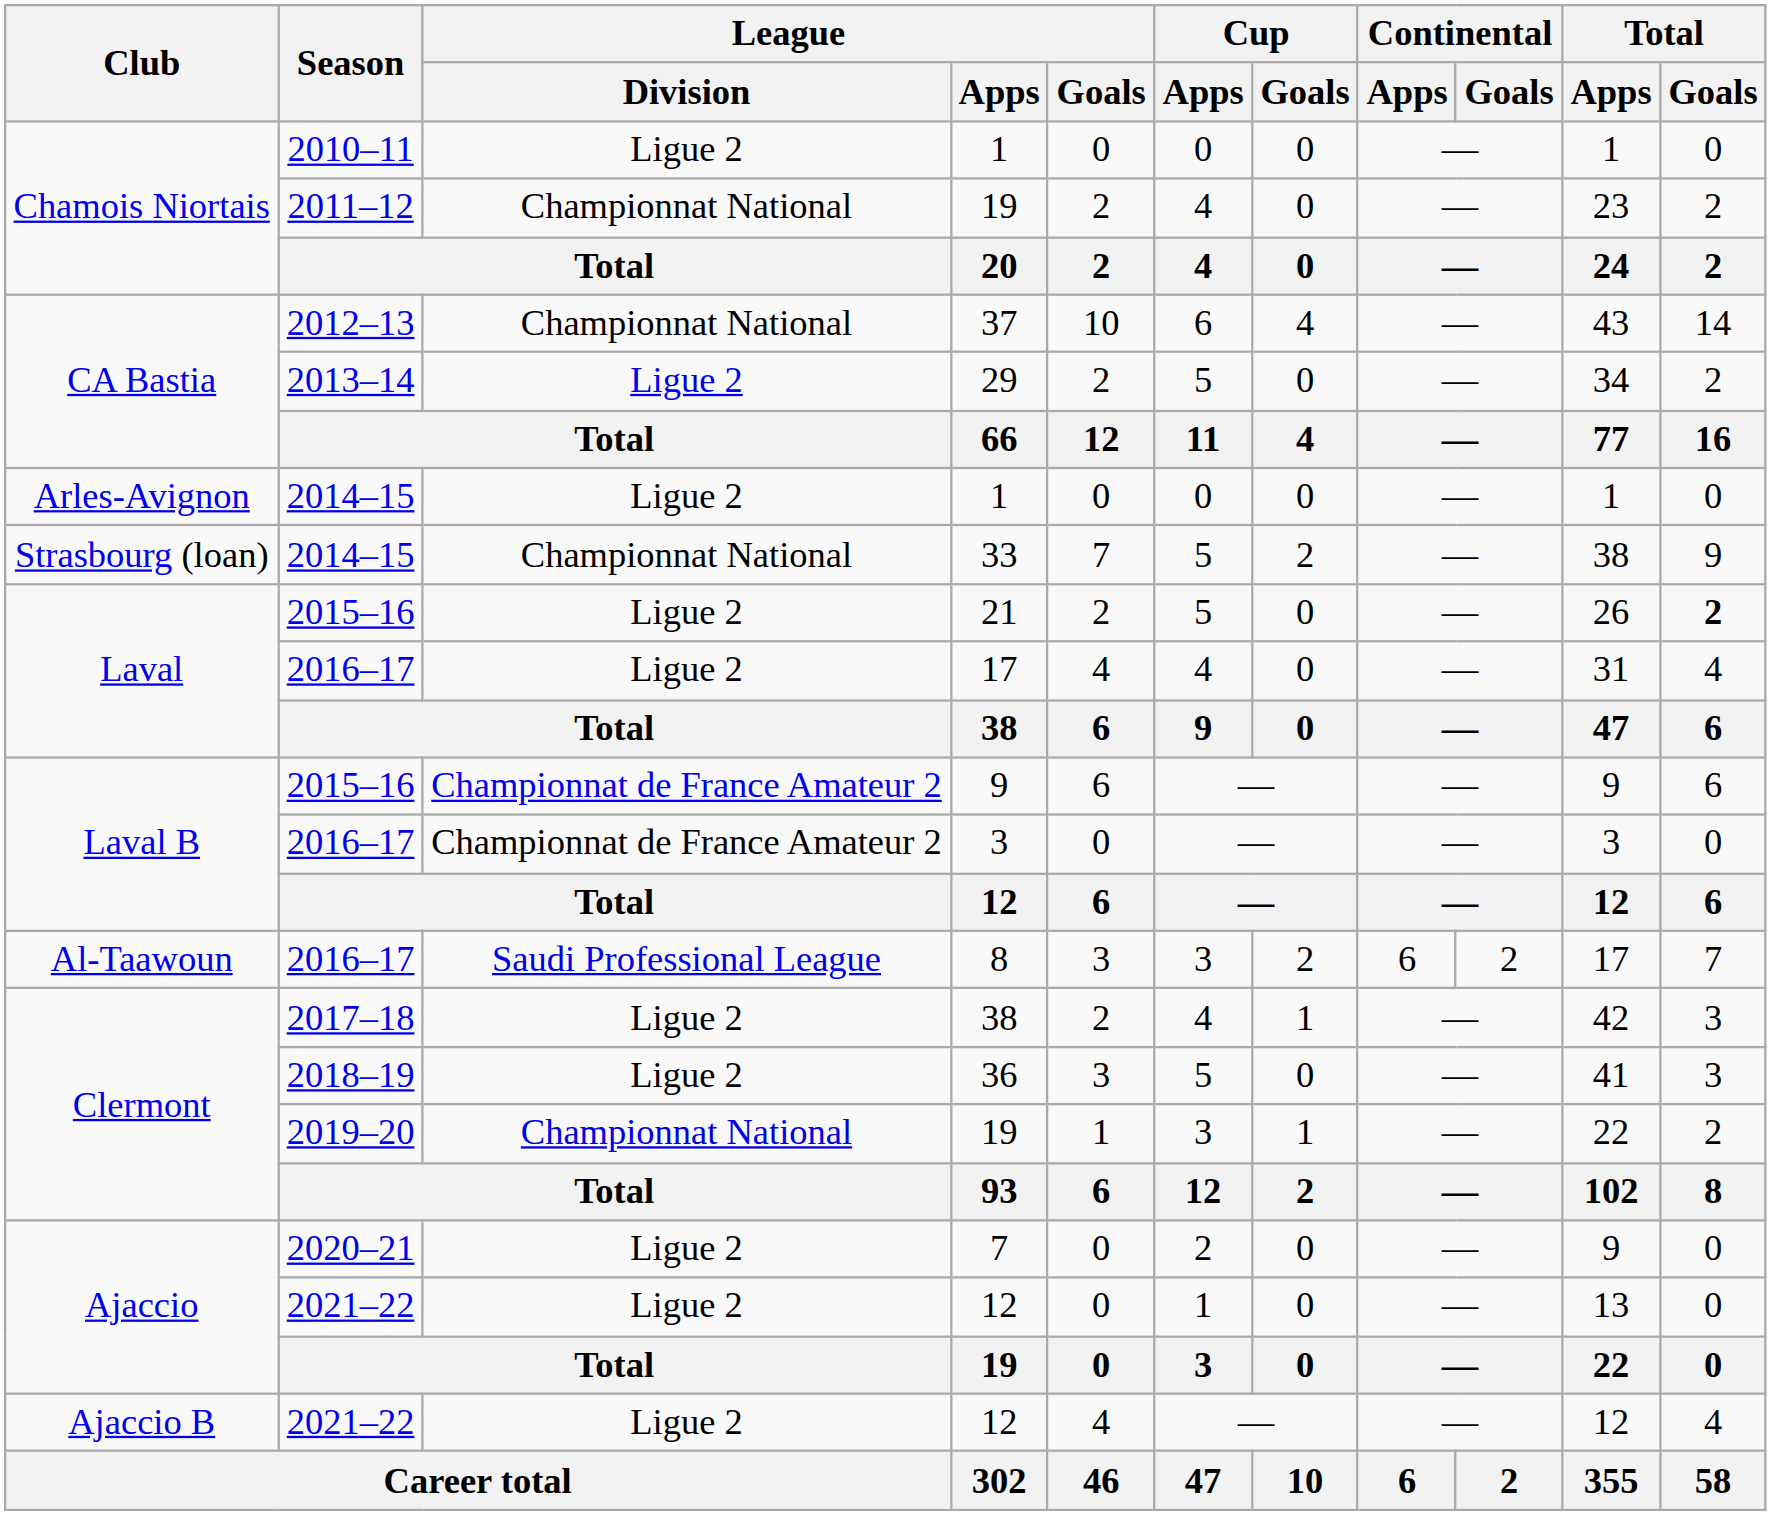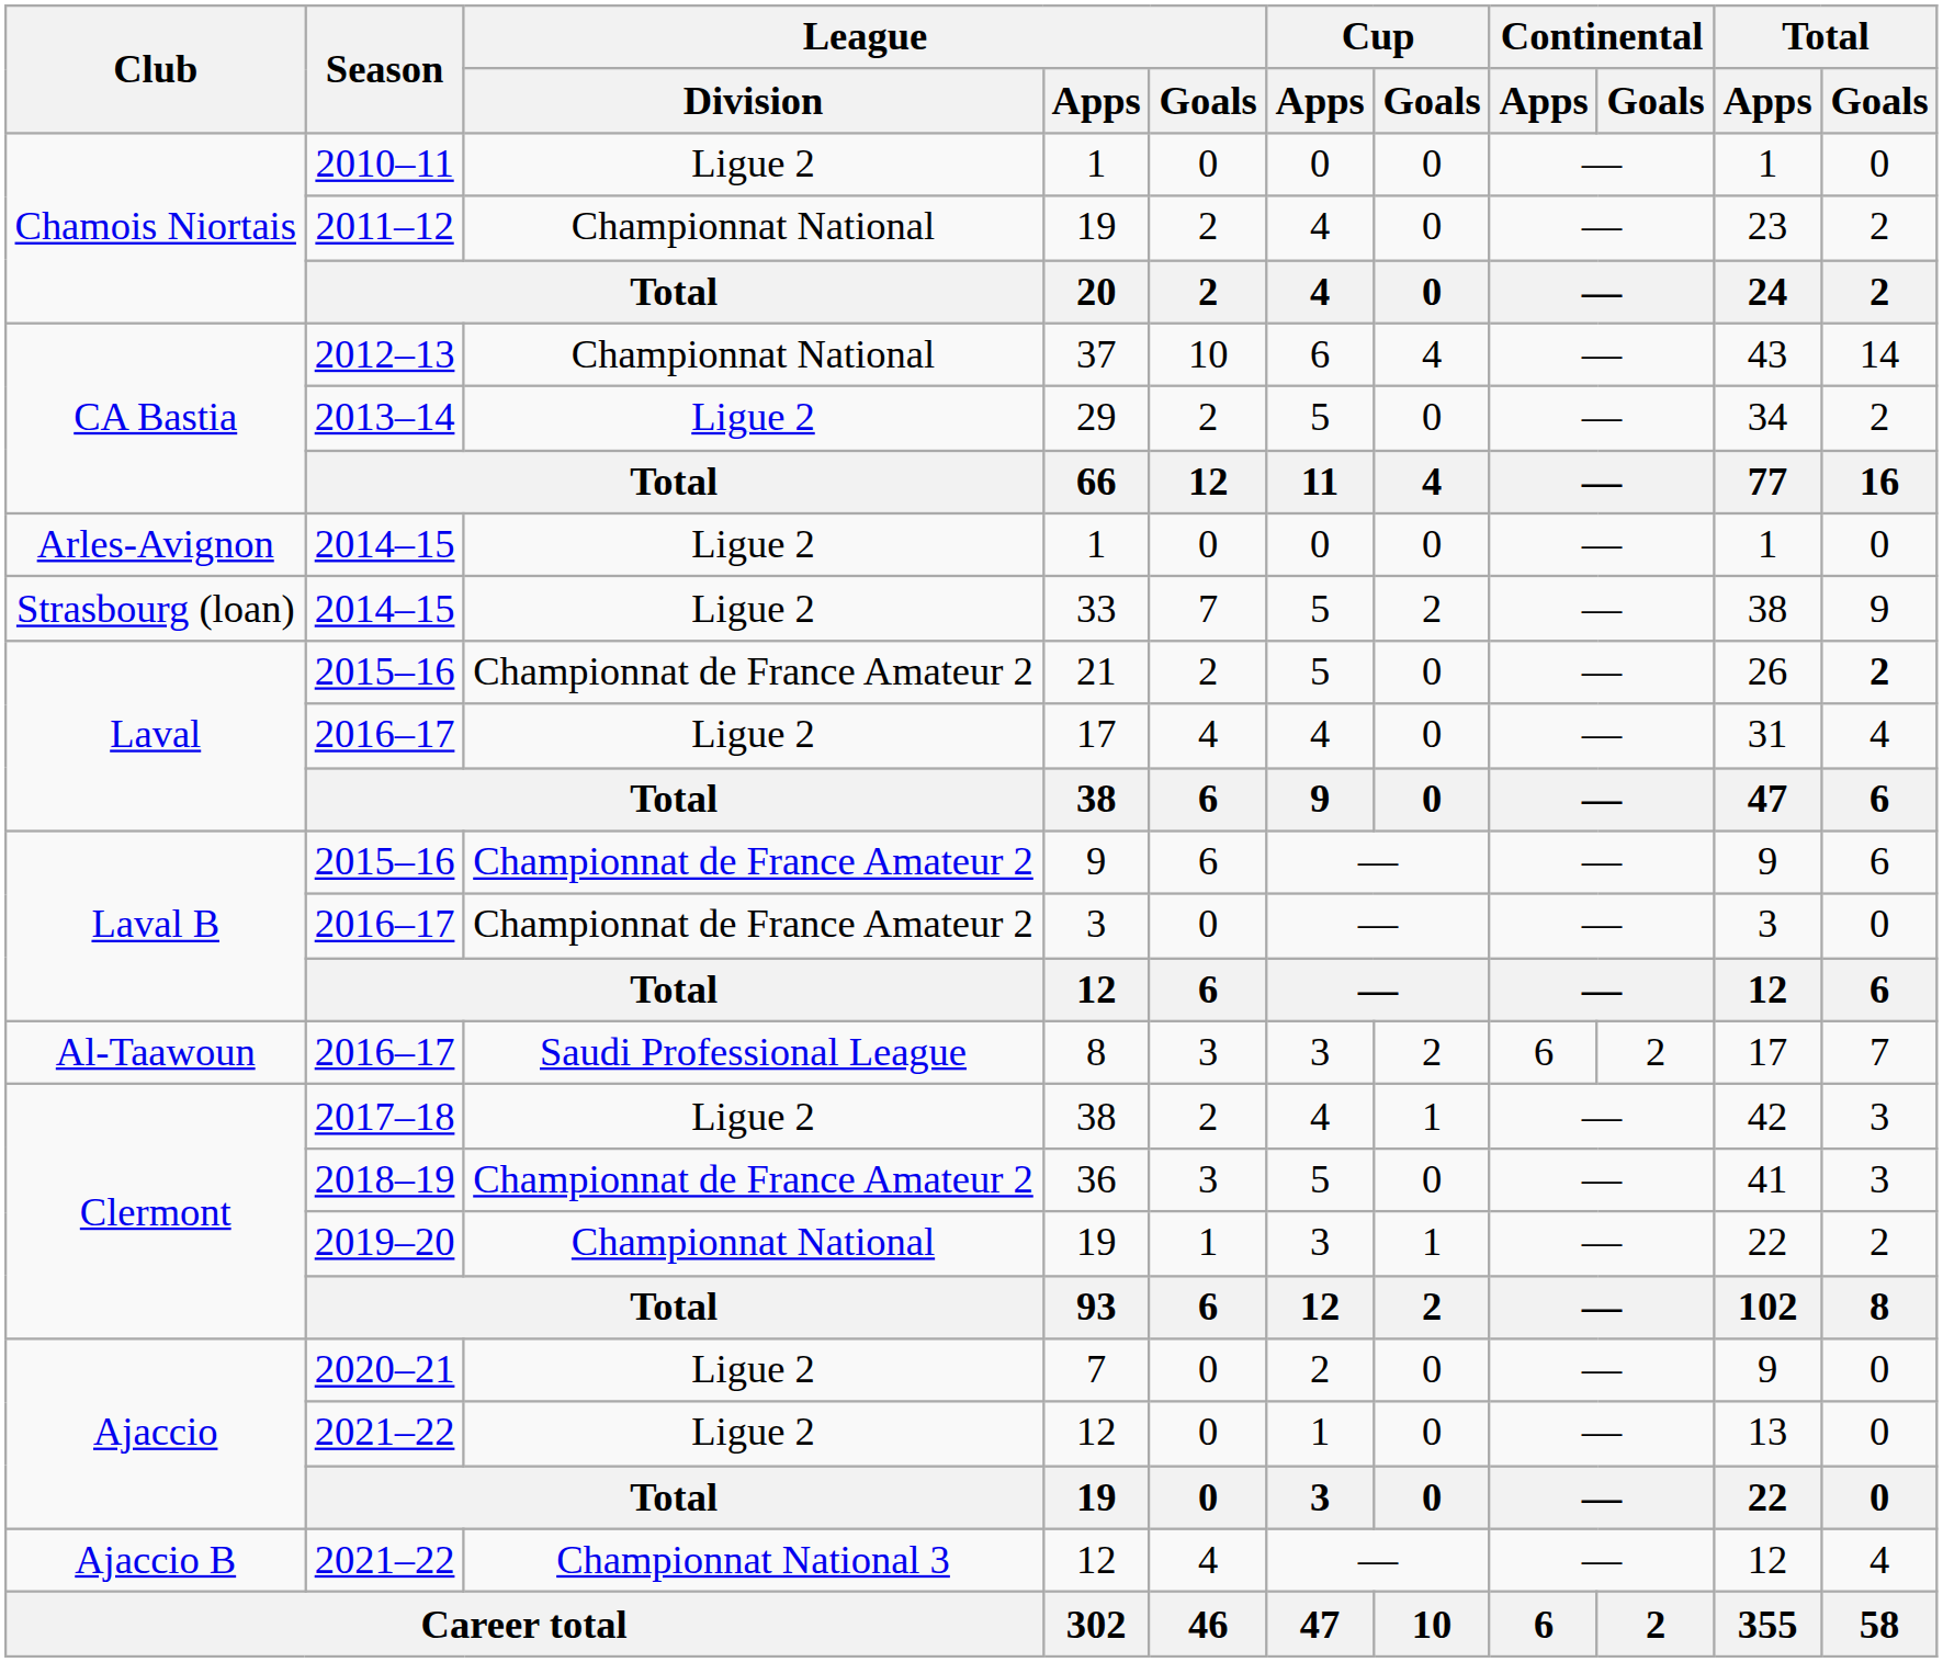 <table class="wikitable" style="text-align: center;">
 <tr>
 <th rowspan="2">Club</th>
 <th rowspan="2">Season</th>
 <th colspan="3">League</th>
 <th colspan="2">Cup</th>
 <th colspan="2">Continental</th>
 <th colspan="2">Total</th>
 </tr>
 <tr>
 <th>Division</th>
 <th>Apps</th>
 <th>Goals</th>
 <th>Apps</th>
 <th>Goals</th>
 <th>Apps</th>
 <th>Goals</th>
 <th>Apps</th>
 <th>Goals</th>
 </tr>
 <tr>
 <td rowspan="3"><a href='#'>Chamois Niortais</a></td>
 <td><a href='#'>2010–11</a></td>
 <td>Ligue 2</td>
 <td>1</td>
 <td>0</td>
 <td>0</td>
 <td>0</td>
 <td colspan="2">—</td>
 <td>1</td>
 <td>0</td>
 </tr>
 <tr>
 <td><a href='#'>2011–12</a></td>
 <td>Championnat National</td>
 <td>19</td>
 <td>2</td>
 <td>4</td>
 <td>0</td>
 <td colspan="2">—</td>
 <td>23</td>
 <td>2</td>
 </tr>
 <tr>
 <th colspan="2">Total</th>
 <th>20</th>
 <th>2</th>
 <th>4</th>
 <th>0</th>
 <th colspan="2">—</th>
 <th>24</th>
 <th>2</th>
 </tr>
 <tr>
 <td rowspan="3"><a href='#'>CA Bastia</a></td>
 <td><a href='#'>2012–13</a></td>
 <td>Championnat National</td>
 <td>37</td>
 <td>10</td>
 <td>6</td>
 <td>4</td>
 <td colspan="2">—</td>
 <td>43</td>
 <td>14</td>
 </tr>
 <tr>
 <td><a href='#'>2013–14</a></td>
 <td><a href='#'>Ligue 2</a></td>
 <td>29</td>
 <td>2</td>
 <td>5</td>
 <td>0</td>
 <td colspan="2">—</td>
 <td>34</td>
 <td>2</td>
 </tr>
 <tr>
 <th colspan="2">Total</th>
 <th>66</th>
 <th>12</th>
 <th>11</th>
 <th>4</th>
 <th colspan="2">—</th>
 <th>77</th>
 <th>16</th>
 </tr>
 <tr>
 <td><a href='#'>Arles-Avignon</a></td>
 <td><a href='#'>2014–15</a></td>
 <td>Ligue 2</td>
 <td>1</td>
 <td>0</td>
 <td>0</td>
 <td>0</td>
 <td colspan="2">—</td>
 <td>1</td>
 <td>0</td>
 </tr>
 <tr>
 <td><a href='#'>Strasbourg</a> (loan)</td>
 <td><a href='#'>2014–15</a></td>
-<td>Championnat National</td>
+<td>Ligue 2</td>
 <td>33</td>
 <td>7</td>
 <td>5</td>
 <td>2</td>
 <td colspan="2">—</td>
 <td>38</td>
 <td>9</td>
 </tr>
 <tr>
 <td rowspan="3"><a href='#'>Laval</a></td>
 <td><a href='#'>2015–16</a></td>
-<td>Ligue 2</td>
+<td>Championnat de France Amateur 2</td>
 <td>21</td>
 <td>2</td>
 <td>5</td>
 <td>0</td>
 <td colspan="2">—</td>
 <td>26</td>
 <td><strong>2</strong></td>
 </tr>
 <tr>
 <td><a href='#'>2016–17</a></td>
 <td>Ligue 2</td>
 <td>17</td>
 <td>4</td>
 <td>4</td>
 <td>0</td>
 <td colspan="2">—</td>
 <td>31</td>
 <td>4</td>
 </tr>
 <tr>
 <th colspan="2">Total</th>
 <th>38</th>
 <th>6</th>
 <th>9</th>
 <th>0</th>
 <th colspan="2">—</th>
 <th>47</th>
 <th>6</th>
 </tr>
 <tr>
 <td rowspan="3"><a href='#'>Laval B</a></td>
 <td><a href='#'>2015–16</a></td>
 <td><a href='#'>Championnat de France Amateur 2</a></td>
 <td>9</td>
 <td>6</td>
 <td colspan="2">—</td>
 <td colspan="2">—</td>
 <td>9</td>
 <td>6</td>
 </tr>
 <tr>
 <td><a href='#'>2016–17</a></td>
 <td>Championnat de France Amateur 2</td>
 <td>3</td>
 <td>0</td>
 <td colspan="2">—</td>
 <td colspan="2">—</td>
 <td>3</td>
 <td>0</td>
 </tr>
 <tr>
 <th colspan="2">Total</th>
 <th>12</th>
 <th>6</th>
 <th colspan="2">—</th>
 <th colspan="2">—</th>
 <th>12</th>
 <th>6</th>
 </tr>
 <tr>
 <td><a href='#'>Al-Taawoun</a></td>
 <td><a href='#'>2016–17</a></td>
 <td><a href='#'>Saudi Professional League</a></td>
 <td>8</td>
 <td>3</td>
 <td>3</td>
 <td>2</td>
 <td>6</td>
 <td>2</td>
 <td>17</td>
 <td>7</td>
 </tr>
 <tr>
 <td rowspan="4"><a href='#'>Clermont</a></td>
 <td><a href='#'>2017–18</a></td>
 <td>Ligue 2</td>
 <td>38</td>
 <td>2</td>
 <td>4</td>
 <td>1</td>
 <td colspan="2">—</td>
 <td>42</td>
 <td>3</td>
 </tr>
 <tr>
 <td><a href='#'>2018–19</a></td>
-<td>Ligue 2</td>
+<td><a href='#'>Championnat de France Amateur 2</a></td>
 <td>36</td>
 <td>3</td>
 <td>5</td>
 <td>0</td>
 <td colspan="2">—</td>
 <td>41</td>
 <td>3</td>
 </tr>
 <tr>
 <td><a href='#'>2019–20</a></td>
 <td><a href='#'>Championnat National</a></td>
 <td>19</td>
 <td>1</td>
 <td>3</td>
 <td>1</td>
 <td colspan="2">—</td>
 <td>22</td>
 <td>2</td>
 </tr>
 <tr>
 <th colspan="2">Total</th>
 <th>93</th>
 <th>6</th>
 <th>12</th>
 <th>2</th>
 <th colspan="2">—</th>
 <th>102</th>
 <th>8</th>
 </tr>
 <tr>
 <td rowspan="3"><a href='#'>Ajaccio</a></td>
 <td><a href='#'>2020–21</a></td>
 <td>Ligue 2</td>
 <td>7</td>
 <td>0</td>
 <td>2</td>
 <td>0</td>
 <td colspan="2">—</td>
 <td>9</td>
 <td>0</td>
 </tr>
 <tr>
 <td><a href='#'>2021–22</a></td>
 <td>Ligue 2</td>
 <td>12</td>
 <td>0</td>
 <td>1</td>
 <td>0</td>
 <td colspan="2">—</td>
 <td>13</td>
 <td>0</td>
 </tr>
 <tr>
 <th colspan="2">Total</th>
 <th>19</th>
 <th>0</th>
 <th>3</th>
 <th>0</th>
 <th colspan="2">—</th>
 <th>22</th>
 <th>0</th>
 </tr>
 <tr>
 <td><a href='#'>Ajaccio B</a></td>
 <td><a href='#'>2021–22</a></td>
-<td>Ligue 2</td>
+<td><a href='#'>Championnat National 3</a></td>
 <td>12</td>
 <td>4</td>
 <td colspan="2">—</td>
 <td colspan="2">—</td>
 <td>12</td>
 <td>4</td>
 </tr>
 <tr>
 <th colspan="3">Career total</th>
 <th>302</th>
 <th>46</th>
 <th>47</th>
 <th>10</th>
 <th>6</th>
 <th>2</th>
 <th>355</th>
 <th>58</th>
 </tr>
 </table>
